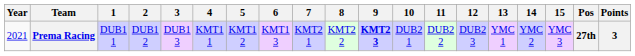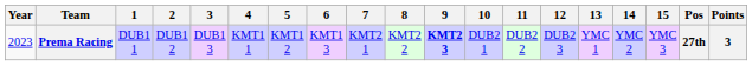 <table class="wikitable" style="text-align:center; font-size:85%">
 <tr>
 <th>Year</th>
 <th>Team</th>
 <th>1</th>
 <th>2</th>
 <th>3</th>
 <th>4</th>
 <th>5</th>
 <th>6</th>
 <th>7</th>
 <th>8</th>
 <th>9</th>
 <th>10</th>
 <th>11</th>
 <th>12</th>
 <th>13</th>
 <th>14</th>
 <th>15</th>
 <th>Pos</th>
 <th>Points</th>
 </tr>
 <tr>
-<td><a href='#'>2021</a></td>
+<td><a href='#'>2023</a></td>
 <th nowrap><a href='#'>Prema Racing</a></th>
 <td style="background:#CFCFFF;"><a href='#'>DUB1<br>1</a><br> </td>
 <td style="background:#CFCFFF;"><a href='#'>DUB1<br>2</a><br> </td>
 <td style="background:#EFCFFF;"><a href='#'>DUB1<br>3</a><br> </td>
 <td style="background:#CFCFFF;"><a href='#'>KMT1<br>1</a><br> </td>
 <td style="background:#CFCFFF;"><a href='#'>KMT1<br>2</a><br> </td>
 <td style="background:#EFCFFF;"><a href='#'>KMT1<br>3</a><br> </td>
 <td style="background:#CFCFFF;"><a href='#'>KMT2<br>1</a><br> </td>
 <td style="background:#DFFFDF;"><a href='#'>KMT2<br>2</a> <br> </td>
 <td style="background:#CFCFFF;"><strong><a href='#'>KMT2<br>3</a> <br> </strong></td>
 <td style="background:#CFCFFF;"><a href='#'>DUB2<br>1</a> <br> </td>
 <td style="background:#DFFFDF;"><a href='#'>DUB2<br>2</a> <br> </td>
 <td style="background:#CFCFFF;"><a href='#'>DUB2<br>3</a> <br> </td>
 <td style="background:#EFCFFF;"><a href='#'>YMC<br>1</a><br> </td>
 <td style="background:#CFCFFF;"><a href='#'>YMC<br>2</a><br> </td>
 <td style="background:#EFCFFF;"><a href='#'>YMC<br>3</a><br> </td>
 <th>27th</th>
 <th>3</th>
 </tr>
 </table>
